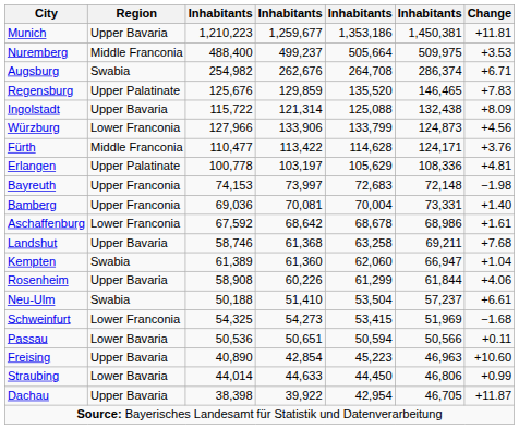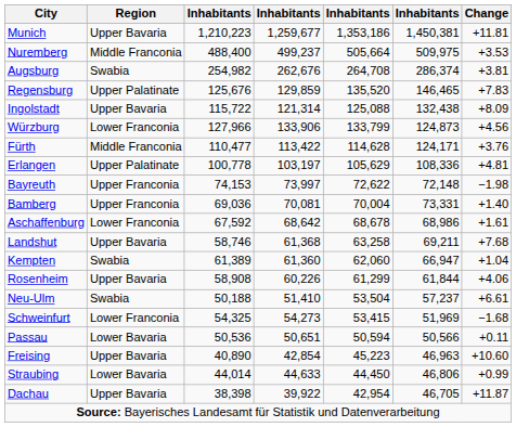 <table class="wikitable sortable">
 <tr style="background:#ddd;">
 <th>City</th>
 <th>Region</th>
 <th>Inhabitants <br> </th>
 <th>Inhabitants <br> </th>
 <th>Inhabitants <br> </th>
 <th>Inhabitants <br> </th>
 <th>Change <br> </th>
 </tr>
 <tr>
 <td><a href='#'>Munich</a></td>
 <td>Upper Bavaria</td>
 <td style="text-align:right;">1,210,223</td>
 <td style="text-align:right;">1,259,677</td>
 <td style="text-align:right;">1,353,186</td>
 <td style="text-align:right;">1,450,381</td>
 <td align=right>+11.81</td>
 </tr>
 <tr>
 <td><a href='#'>Nuremberg</a></td>
 <td>Middle Franconia</td>
 <td style="text-align:right;">488,400</td>
 <td style="text-align:right;">499,237</td>
 <td style="text-align:right;">505,664</td>
 <td style="text-align:right;">509,975</td>
 <td align=right>+3.53</td>
 </tr>
 <tr>
 <td><a href='#'>Augsburg</a></td>
 <td>Swabia</td>
 <td style="text-align:right;">254,982</td>
 <td style="text-align:right;">262,676</td>
 <td style="text-align:right;">264,708</td>
 <td style="text-align:right;">286,374</td>
-<td align=right>+6.71</td>
+<td align=right>+3.81</td>
 </tr>
 <tr>
 <td><a href='#'>Regensburg</a></td>
 <td>Upper Palatinate</td>
 <td style="text-align:right;">125,676</td>
 <td style="text-align:right;">129,859</td>
 <td style="text-align:right;">135,520</td>
 <td style="text-align:right;">146,465</td>
 <td align=right>+7.83</td>
 </tr>
 <tr>
 <td><a href='#'>Ingolstadt</a></td>
 <td>Upper Bavaria</td>
 <td style="text-align:right;">115,722</td>
 <td style="text-align:right;">121,314</td>
 <td style="text-align:right;">125,088</td>
 <td style="text-align:right;">132,438</td>
 <td align=right>+8.09</td>
 </tr>
 <tr>
 <td><a href='#'>Würzburg</a></td>
 <td>Lower Franconia</td>
 <td style="text-align:right;">127,966</td>
 <td style="text-align:right;">133,906</td>
 <td style="text-align:right;">133,799</td>
 <td style="text-align:right;">124,873</td>
 <td align=right>+4.56</td>
 </tr>
 <tr>
 <td><a href='#'>Fürth</a></td>
 <td>Middle Franconia</td>
 <td style="text-align:right;">110,477</td>
 <td style="text-align:right;">113,422</td>
 <td style="text-align:right;">114,628</td>
 <td style="text-align:right;">124,171</td>
 <td align=right>+3.76</td>
 </tr>
 <tr>
 <td><a href='#'>Erlangen</a></td>
 <td>Upper Palatinate</td>
 <td style="text-align:right;">100,778</td>
 <td style="text-align:right;">103,197</td>
 <td style="text-align:right;">105,629</td>
 <td style="text-align:right;">108,336</td>
 <td align=right>+4.81</td>
 </tr>
 <tr>
 <td><a href='#'>Bayreuth</a></td>
 <td>Upper Franconia</td>
 <td style="text-align:right;">74,153</td>
 <td style="text-align:right;">73,997</td>
-<td style="text-align:right;">72,683</td>
+<td style="text-align:right;">72,622</td>
 <td style="text-align:right;">72,148</td>
 <td align=right>−1.98</td>
 </tr>
 <tr>
 <td><a href='#'>Bamberg</a></td>
 <td>Upper Franconia</td>
 <td style="text-align:right;">69,036</td>
 <td style="text-align:right;">70,081</td>
 <td style="text-align:right;">70,004</td>
 <td style="text-align:right;">73,331</td>
 <td align=right>+1.40</td>
 </tr>
 <tr>
 <td><a href='#'>Aschaffenburg</a></td>
 <td>Lower Franconia</td>
 <td style="text-align:right;">67,592</td>
 <td style="text-align:right;">68,642</td>
 <td style="text-align:right;">68,678</td>
 <td style="text-align:right;">68,986</td>
 <td align=right>+1.61</td>
 </tr>
 <tr>
 <td><a href='#'>Landshut</a></td>
 <td>Upper Bavaria</td>
 <td style="text-align:right;">58,746</td>
 <td style="text-align:right;">61,368</td>
 <td style="text-align:right;">63,258</td>
 <td style="text-align:right;">69,211</td>
 <td align=right>+7.68</td>
 </tr>
 <tr>
 <td><a href='#'>Kempten</a></td>
 <td>Swabia</td>
 <td style="text-align:right;">61,389</td>
 <td style="text-align:right;">61,360</td>
 <td style="text-align:right;">62,060</td>
 <td style="text-align:right;">66,947</td>
 <td align=right>+1.04</td>
 </tr>
 <tr>
 <td><a href='#'>Rosenheim</a></td>
 <td>Upper Bavaria</td>
 <td style="text-align:right;">58,908</td>
 <td style="text-align:right;">60,226</td>
 <td style="text-align:right;">61,299</td>
 <td style="text-align:right;">61,844</td>
 <td align=right>+4.06</td>
 </tr>
 <tr>
 <td><a href='#'>Neu-Ulm</a></td>
 <td>Swabia</td>
 <td style="text-align:right;">50,188</td>
 <td style="text-align:right;">51,410</td>
 <td style="text-align:right;">53,504</td>
 <td style="text-align:right;">57,237</td>
 <td align=right>+6.61</td>
 </tr>
 <tr>
 <td><a href='#'>Schweinfurt</a></td>
 <td>Lower Franconia</td>
 <td style="text-align:right;">54,325</td>
 <td style="text-align:right;">54,273</td>
 <td style="text-align:right;">53,415</td>
 <td style="text-align:right;">51,969</td>
 <td align=right>−1.68</td>
 </tr>
 <tr>
 <td><a href='#'>Passau</a></td>
 <td>Lower Bavaria</td>
 <td style="text-align:right;">50,536</td>
 <td style="text-align:right;">50,651</td>
 <td style="text-align:right;">50,594</td>
 <td style="text-align:right;">50,566</td>
 <td align=right>+0.11</td>
 </tr>
 <tr>
 <td><a href='#'>Freising</a></td>
 <td>Upper Bavaria</td>
 <td style="text-align:right;">40,890</td>
 <td style="text-align:right;">42,854</td>
 <td style="text-align:right;">45,223</td>
 <td style="text-align:right;">46,963</td>
 <td align=right>+10.60</td>
 </tr>
 <tr>
 <td><a href='#'>Straubing</a></td>
 <td>Lower Bavaria</td>
 <td style="text-align:right;">44,014</td>
 <td style="text-align:right;">44,633</td>
 <td style="text-align:right;">44,450</td>
 <td style="text-align:right;">46,806</td>
 <td align=right>+0.99</td>
 </tr>
 <tr>
 <td><a href='#'>Dachau</a></td>
 <td>Upper Bavaria</td>
 <td style="text-align:right;">38,398</td>
 <td style="text-align:right;">39,922</td>
 <td style="text-align:right;">42,954</td>
 <td style="text-align:right;">46,705</td>
 <td align=right>+11.87</td>
 </tr>
 <tr>
 <td colspan="63" style="text-align: center;"><strong>Source:</strong> Bayerisches Landesamt für Statistik und Datenverarbeitung</td>
 </tr>
 </table>
